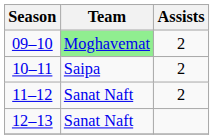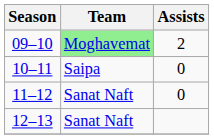 <table class="wikitable" style="text-align: center;">
 <tr>
 <th>Season</th>
 <th>Team</th>
 <th>Assists</th>
 </tr>
 <tr>
 <td><a href='#'>09–10</a></td>
 <td align="left" style="background: lightgreen;"><a href='#'>Moghavemat</a></td>
 <td>2</td>
 </tr>
 <tr>
 <td><a href='#'>10–11</a></td>
 <td align="left"><a href='#'>Saipa</a></td>
-<td>2</td>
+<td>0</td>
 </tr>
 <tr>
 <td><a href='#'>11–12</a></td>
 <td align="left"><a href='#'>Sanat Naft</a></td>
-<td>2</td>
+<td>0</td>
 </tr>
 <tr>
 <td><a href='#'>12–13</a></td>
 <td align="left"><a href='#'>Sanat Naft</a></td>
 <td></td>
 </tr>
 <tr>
 </tr>
 </table>
